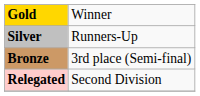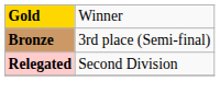 <table class="wikitable">
 <tr>
 <td bgcolor=gold><strong>Gold</strong></td>
 <td>Winner</td>
-</tr>
-<tr>
-<td bgcolor=silver><strong>Silver</strong></td>
-<td>Runners-Up</td>
 </tr>
 <tr>
 <td bgcolor=#CC9966><strong>Bronze</strong></td>
 <td>3rd place (Semi-final)</td>
 </tr>
 <tr>
 <td bgcolor=FFCCCC><strong>Relegated</strong></td>
 <td>Second Division</td>
 </tr>
 <tr>
 </tr>
 </table>
